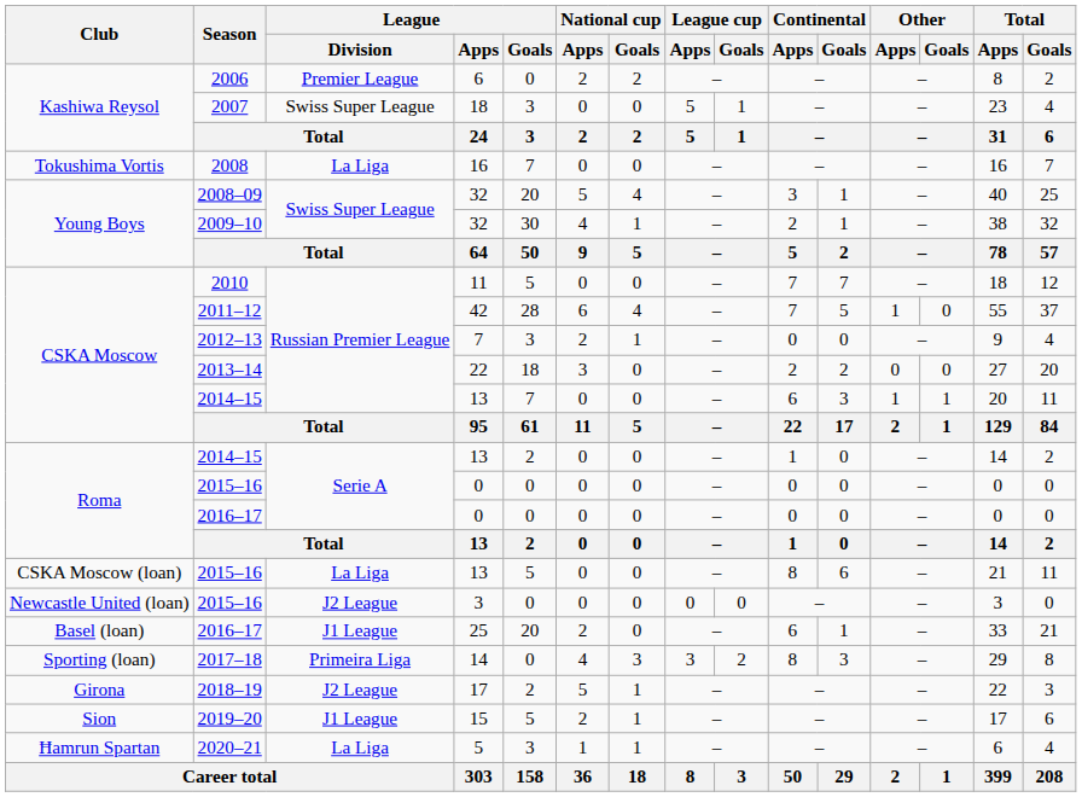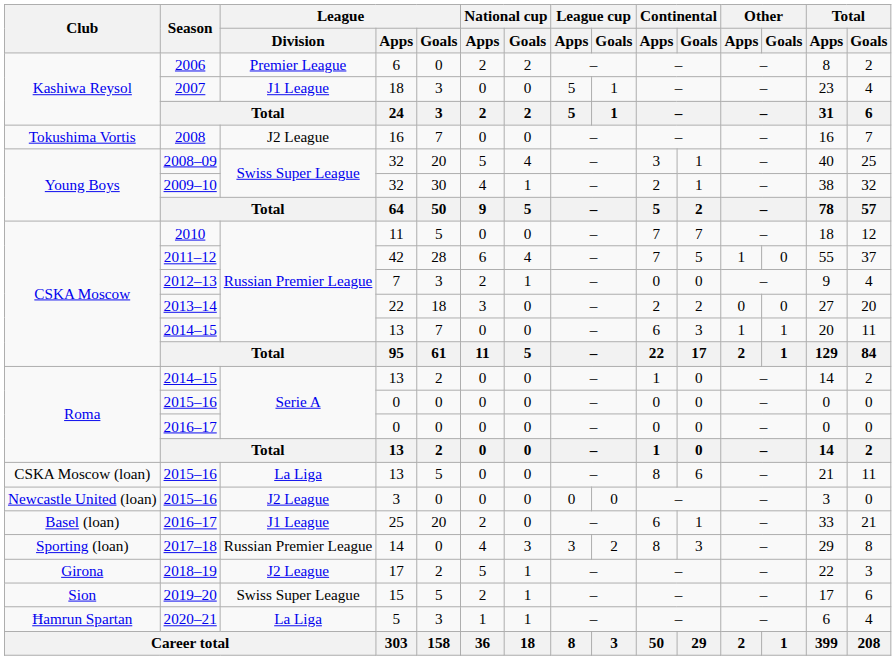 <table class="wikitable" style="text-align: center">
 <tr>
 <th rowspan="2">Club</th>
 <th rowspan="2">Season</th>
 <th colspan="3">League</th>
 <th colspan="2">National cup</th>
 <th colspan="2">League cup</th>
 <th colspan="2">Continental</th>
 <th colspan="2">Other</th>
 <th colspan="2">Total</th>
 </tr>
 <tr>
 <th>Division</th>
 <th>Apps</th>
 <th>Goals</th>
 <th>Apps</th>
 <th>Goals</th>
 <th>Apps</th>
 <th>Goals</th>
 <th>Apps</th>
 <th>Goals</th>
 <th>Apps</th>
 <th>Goals</th>
 <th>Apps</th>
 <th>Goals</th>
 </tr>
 <tr>
 <td rowspan="3"><a href='#'>Kashiwa Reysol</a></td>
 <td><a href='#'>2006</a></td>
 <td><a href='#'>Premier League</a></td>
 <td>6</td>
 <td>0</td>
 <td>2</td>
 <td>2</td>
 <td colspan="2">–</td>
 <td colspan="2">–</td>
 <td colspan="2">–</td>
 <td>8</td>
 <td>2</td>
 </tr>
 <tr>
 <td><a href='#'>2007</a></td>
-<td>Swiss Super League</td>
+<td><a href='#'>J1 League</a></td>
 <td>18</td>
 <td>3</td>
 <td>0</td>
 <td>0</td>
 <td>5</td>
 <td>1</td>
 <td colspan="2">–</td>
 <td colspan="2">–</td>
 <td>23</td>
 <td>4</td>
 </tr>
 <tr>
 <th colspan="2">Total</th>
 <th>24</th>
 <th>3</th>
 <th>2</th>
 <th>2</th>
 <th>5</th>
 <th>1</th>
 <th colspan="2">–</th>
 <th colspan="2">–</th>
 <th>31</th>
 <th>6</th>
 </tr>
 <tr>
 <td><a href='#'>Tokushima Vortis</a></td>
 <td><a href='#'>2008</a></td>
-<td><a href='#'>La Liga</a></td>
+<td>J2 League</td>
 <td>16</td>
 <td>7</td>
 <td>0</td>
 <td>0</td>
 <td colspan="2">–</td>
 <td colspan="2">–</td>
 <td colspan="2">–</td>
 <td>16</td>
 <td>7</td>
 </tr>
 <tr>
 <td rowspan="3"><a href='#'>Young Boys</a></td>
 <td><a href='#'>2008–09</a></td>
 <td rowspan="2"><a href='#'>Swiss Super League</a></td>
 <td>32</td>
 <td>20</td>
 <td>5</td>
 <td>4</td>
 <td colspan="2">–</td>
 <td>3</td>
 <td>1</td>
 <td colspan="2">–</td>
 <td>40</td>
 <td>25</td>
 </tr>
 <tr>
 <td><a href='#'>2009–10</a></td>
 <td>32</td>
 <td>30</td>
 <td>4</td>
 <td>1</td>
 <td colspan="2">–</td>
 <td>2</td>
 <td>1</td>
 <td colspan="2">–</td>
 <td>38</td>
 <td>32</td>
 </tr>
 <tr>
 <th colspan="2">Total</th>
 <th>64</th>
 <th>50</th>
 <th>9</th>
 <th>5</th>
 <th colspan="2">–</th>
 <th>5</th>
 <th>2</th>
 <th colspan="2">–</th>
 <th>78</th>
 <th>57</th>
 </tr>
 <tr>
 <td rowspan="6"><a href='#'>CSKA Moscow</a></td>
 <td><a href='#'>2010</a></td>
 <td rowspan="5"><a href='#'>Russian Premier League</a></td>
 <td>11</td>
 <td>5</td>
 <td>0</td>
 <td>0</td>
 <td colspan="2">–</td>
 <td>7</td>
 <td>7</td>
 <td colspan="2">–</td>
 <td>18</td>
 <td>12</td>
 </tr>
 <tr>
 <td><a href='#'>2011–12</a></td>
 <td>42</td>
 <td>28</td>
 <td>6</td>
 <td>4</td>
 <td colspan="2">–</td>
 <td>7</td>
 <td>5</td>
 <td>1</td>
 <td>0</td>
 <td>55</td>
 <td>37</td>
 </tr>
 <tr>
 <td><a href='#'>2012–13</a></td>
 <td>7</td>
 <td>3</td>
 <td>2</td>
 <td>1</td>
 <td colspan="2">–</td>
 <td>0</td>
 <td>0</td>
 <td colspan="2">–</td>
 <td>9</td>
 <td>4</td>
 </tr>
 <tr>
 <td><a href='#'>2013–14</a></td>
 <td>22</td>
 <td>18</td>
 <td>3</td>
 <td>0</td>
 <td colspan="2">–</td>
 <td>2</td>
 <td>2</td>
 <td>0</td>
 <td>0</td>
 <td>27</td>
 <td>20</td>
 </tr>
 <tr>
 <td><a href='#'>2014–15</a></td>
 <td>13</td>
 <td>7</td>
 <td>0</td>
 <td>0</td>
 <td colspan="2">–</td>
 <td>6</td>
 <td>3</td>
 <td>1</td>
 <td>1</td>
 <td>20</td>
 <td>11</td>
 </tr>
 <tr>
 <th colspan="2">Total</th>
 <th>95</th>
 <th>61</th>
 <th>11</th>
 <th>5</th>
 <th colspan="2">–</th>
 <th>22</th>
 <th>17</th>
 <th>2</th>
 <th>1</th>
 <th>129</th>
 <th>84</th>
 </tr>
 <tr>
 <td rowspan="4"><a href='#'>Roma</a></td>
 <td><a href='#'>2014–15</a></td>
 <td rowspan="3"><a href='#'>Serie A</a></td>
 <td>13</td>
 <td>2</td>
 <td>0</td>
 <td>0</td>
 <td colspan="2">–</td>
 <td>1</td>
 <td>0</td>
 <td colspan="2">–</td>
 <td>14</td>
 <td>2</td>
 </tr>
 <tr>
 <td><a href='#'>2015–16</a></td>
 <td>0</td>
 <td>0</td>
 <td>0</td>
 <td>0</td>
 <td colspan="2">–</td>
 <td>0</td>
 <td>0</td>
 <td colspan="2">–</td>
 <td>0</td>
 <td>0</td>
 </tr>
 <tr>
 <td><a href='#'>2016–17</a></td>
 <td>0</td>
 <td>0</td>
 <td>0</td>
 <td>0</td>
 <td colspan="2">–</td>
 <td>0</td>
 <td>0</td>
 <td colspan="2">–</td>
 <td>0</td>
 <td>0</td>
 </tr>
 <tr>
 <th colspan="2">Total</th>
 <th>13</th>
 <th>2</th>
 <th>0</th>
 <th>0</th>
 <th colspan="2">–</th>
 <th>1</th>
 <th>0</th>
 <th colspan="2">–</th>
 <th>14</th>
 <th>2</th>
 </tr>
 <tr>
 <td>CSKA Moscow (loan)</td>
 <td><a href='#'>2015–16</a></td>
 <td><a href='#'>La Liga</a></td>
 <td>13</td>
 <td>5</td>
 <td>0</td>
 <td>0</td>
 <td colspan="2">–</td>
 <td>8</td>
 <td>6</td>
 <td colspan="2">–</td>
 <td>21</td>
 <td>11</td>
 </tr>
 <tr>
 <td><a href='#'>Newcastle United</a> (loan)</td>
 <td><a href='#'>2015–16</a></td>
 <td><a href='#'>J2 League</a></td>
 <td>3</td>
 <td>0</td>
 <td>0</td>
 <td>0</td>
 <td>0</td>
 <td>0</td>
 <td colspan="2">–</td>
 <td colspan="2">–</td>
 <td>3</td>
 <td>0</td>
 </tr>
 <tr>
 <td><a href='#'>Basel</a> (loan)</td>
 <td><a href='#'>2016–17</a></td>
 <td><a href='#'>J1 League</a></td>
 <td>25</td>
 <td>20</td>
 <td>2</td>
 <td>0</td>
 <td colspan="2">–</td>
 <td>6</td>
 <td>1</td>
 <td colspan="2">–</td>
 <td>33</td>
 <td>21</td>
 </tr>
 <tr>
 <td><a href='#'>Sporting</a> (loan)</td>
 <td><a href='#'>2017–18</a></td>
-<td><a href='#'>Primeira Liga</a></td>
+<td>Russian Premier League</td>
 <td>14</td>
 <td>0</td>
 <td>4</td>
 <td>3</td>
 <td>3</td>
 <td>2</td>
 <td>8</td>
 <td>3</td>
 <td colspan="2">–</td>
 <td>29</td>
 <td>8</td>
 </tr>
 <tr>
 <td><a href='#'>Girona</a></td>
 <td><a href='#'>2018–19</a></td>
 <td><a href='#'>J2 League</a></td>
 <td>17</td>
 <td>2</td>
 <td>5</td>
 <td>1</td>
 <td colspan="2">–</td>
 <td colspan="2">–</td>
 <td colspan="2">–</td>
 <td>22</td>
 <td>3</td>
 </tr>
 <tr>
 <td><a href='#'>Sion</a></td>
 <td><a href='#'>2019–20</a></td>
-<td><a href='#'>J1 League</a></td>
+<td>Swiss Super League</td>
 <td>15</td>
 <td>5</td>
 <td>2</td>
 <td>1</td>
 <td colspan="2">–</td>
 <td colspan="2">–</td>
 <td colspan="2">–</td>
 <td>17</td>
 <td>6</td>
 </tr>
 <tr>
 <td><a href='#'>Ħamrun Spartan</a></td>
 <td><a href='#'>2020–21</a></td>
 <td><a href='#'>La Liga</a></td>
 <td>5</td>
 <td>3</td>
 <td>1</td>
 <td>1</td>
 <td colspan="2">–</td>
 <td colspan="2">–</td>
 <td colspan="2">–</td>
 <td>6</td>
 <td>4</td>
 </tr>
 <tr>
 <th colspan="3">Career total</th>
 <th>303</th>
 <th>158</th>
 <th>36</th>
 <th>18</th>
 <th>8</th>
 <th>3</th>
 <th>50</th>
 <th>29</th>
 <th>2</th>
 <th>1</th>
 <th>399</th>
 <th>208</th>
 </tr>
 </table>
